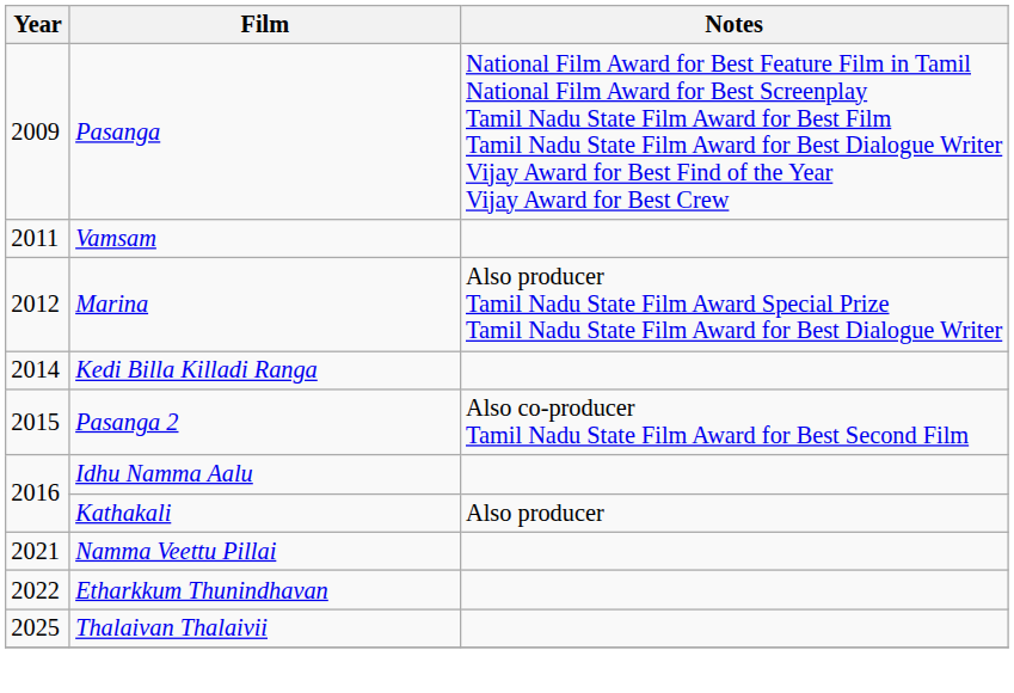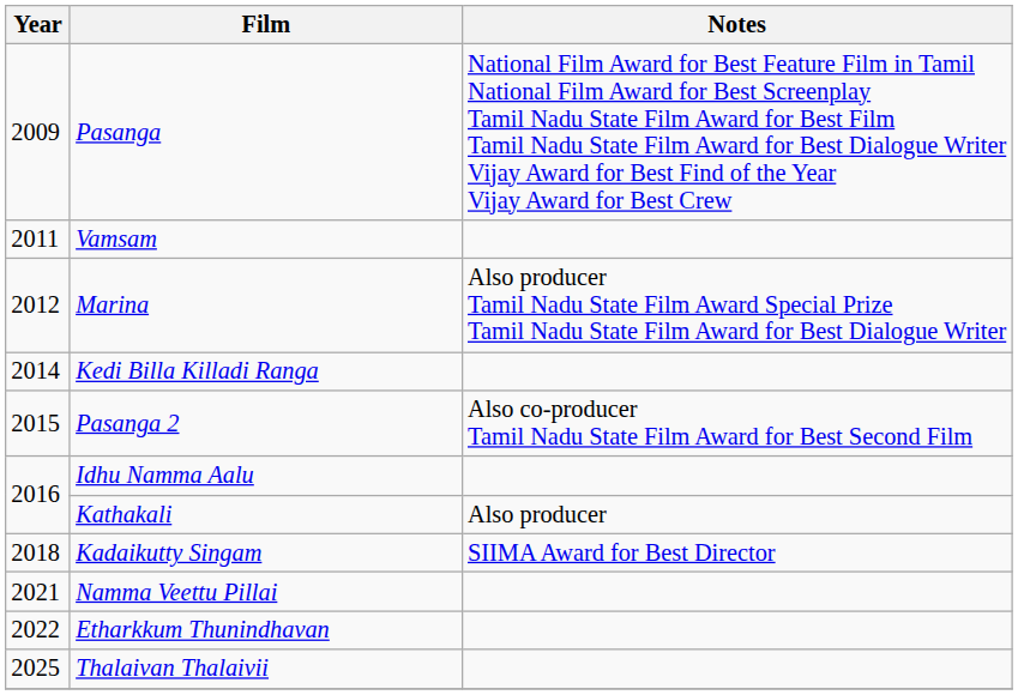 <table class="wikitable sortable">
 <tr>
 <th style="width:35px;">Year</th>
 <th style="width:250px;">Film</th>
 <th class="unsortable">Notes</th>
 </tr>
 <tr>
 <td>2009</td>
 <td><em><a href='#'>Pasanga</a></em></td>
 <td><a href='#'>National Film Award for Best Feature Film in Tamil</a><br><a href='#'>National Film Award for Best Screenplay</a><br><a href='#'>Tamil Nadu State Film Award for Best Film</a><br><a href='#'>Tamil Nadu State Film Award for Best Dialogue Writer</a><br><a href='#'>Vijay Award for Best Find of the Year</a><br><a href='#'>Vijay Award for Best Crew</a></td>
 </tr>
 <tr>
 <td>2011</td>
 <td><em><a href='#'>Vamsam</a></em></td>
 <td></td>
 </tr>
 <tr>
 <td>2012</td>
 <td><em><a href='#'>Marina</a></em></td>
 <td>Also producer<br><a href='#'>Tamil Nadu State Film Award Special Prize</a><br><a href='#'>Tamil Nadu State Film Award for Best Dialogue Writer</a></td>
 </tr>
 <tr>
 <td>2014</td>
 <td><em><a href='#'>Kedi Billa Killadi Ranga</a></em></td>
 <td></td>
 </tr>
 <tr>
 <td>2015</td>
 <td><em><a href='#'>Pasanga 2</a></em></td>
 <td>Also co-producer<br><a href='#'>Tamil Nadu State Film Award for Best Second Film</a></td>
 </tr>
 <tr>
 <td rowspan=2>2016</td>
 <td><em><a href='#'>Idhu Namma Aalu</a></em></td>
 <td></td>
 </tr>
 <tr>
 <td><em><a href='#'>Kathakali</a></em></td>
 <td>Also producer</td>
 </tr>
 <tr>
+<td>2018</td>
+<td><em><a href='#'>Kadaikutty Singam</a></em></td>
+<td><a href='#'>SIIMA Award for Best Director</a></td>
+</tr>
+<tr>
 <td>2021</td>
 <td><em><a href='#'>Namma Veettu Pillai</a></em></td>
 <td></td>
 </tr>
 <tr>
 <td>2022</td>
 <td><em><a href='#'>Etharkkum Thunindhavan</a></em></td>
 <td></td>
 </tr>
 <tr>
 <td>2025</td>
 <td><em><a href='#'>Thalaivan Thalaivii</a></em></td>
 <td></td>
 </tr>
 <tr>
 </tr>
 </table>
